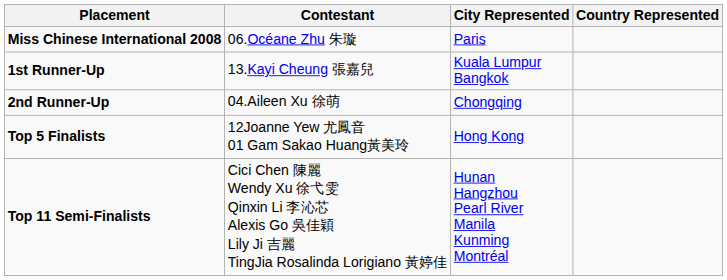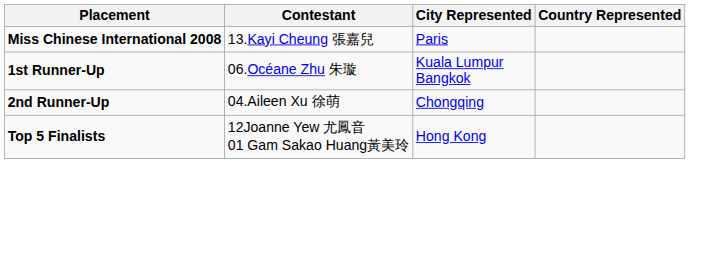 <table class="wikitable">
 <tr>
 <th>Placement</th>
 <th>Contestant</th>
 <th>City Represented</th>
 <th>Country Represented</th>
 </tr>
 <tr>
 <td><strong>Miss Chinese International 2008</strong></td>
-<td>06.<a href='#'>Océane Zhu</a> 朱璇</td>
+<td>13.<a href='#'>Kayi Cheung</a> 張嘉兒</td>
 <td><a href='#'>Paris</a></td>
 <td></td>
 </tr>
 <tr>
 <td><strong>1st Runner-Up</strong></td>
-<td>13.<a href='#'>Kayi Cheung</a> 張嘉兒</td>
+<td>06.<a href='#'>Océane Zhu</a> 朱璇</td>
 <td><a href='#'>Kuala Lumpur</a><br><a href='#'>Bangkok</a></td>
 <td></td>
 </tr>
 <tr>
 <td><strong>2nd Runner-Up</strong></td>
 <td>04.Aileen Xu 徐萌</td>
 <td><a href='#'>Chongqing</a></td>
 <td></td>
 </tr>
 <tr>
 <td><strong>Top 5 Finalists</strong></td>
 <td>12Joanne Yew 尤鳳音<br>01 Gam Sakao Huang黃美玲</td>
 <td><a href='#'>Hong Kong</a></td>
 <td><br></td>
 </tr>
-<tr>
-<td><strong>Top 11 Semi-Finalists</strong></td>
-<td>Cici Chen 陳麗<br>Wendy Xu 徐弋雯<br>Qinxin Li 李沁芯<br>Alexis Go 吳佳穎<br>Lily Ji 吉麗<br>TingJia Rosalinda Lorigiano 黃婷佳</td>
-<td><a href='#'>Hunan</a><br><a href='#'>Hangzhou</a><br><a href='#'>Pearl River</a><br><a href='#'>Manila</a><br><a href='#'>Kunming</a><br><a href='#'>Montréal</a></td>
-<td><br><br><br><br><br></td>
-</tr>
 </table>
